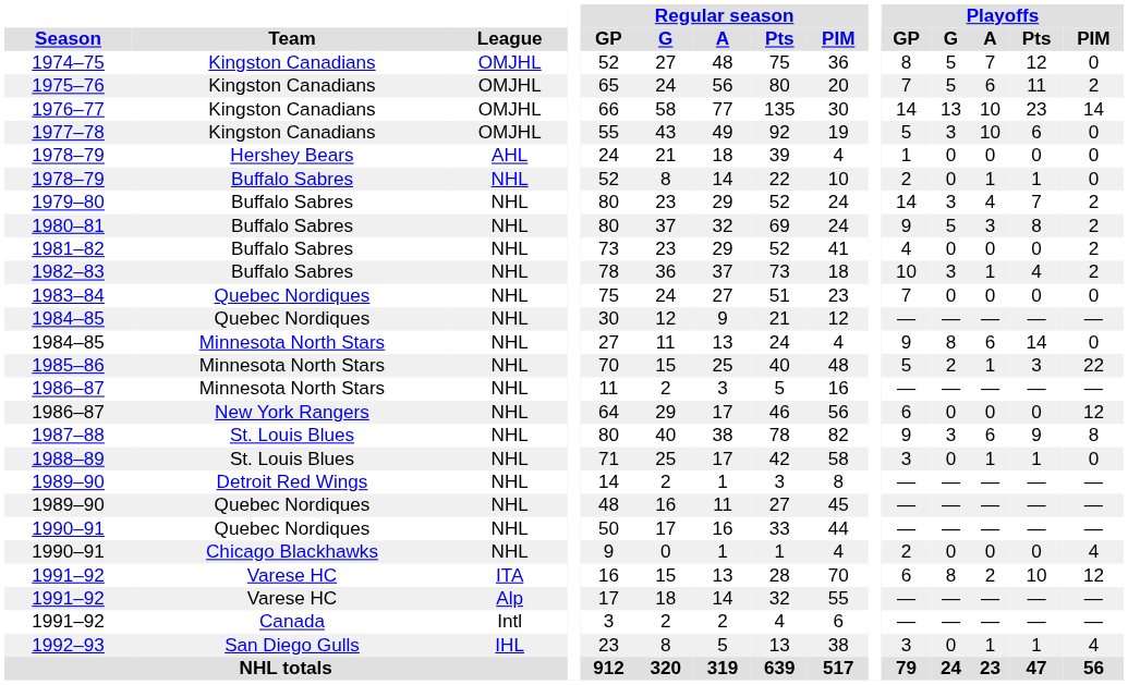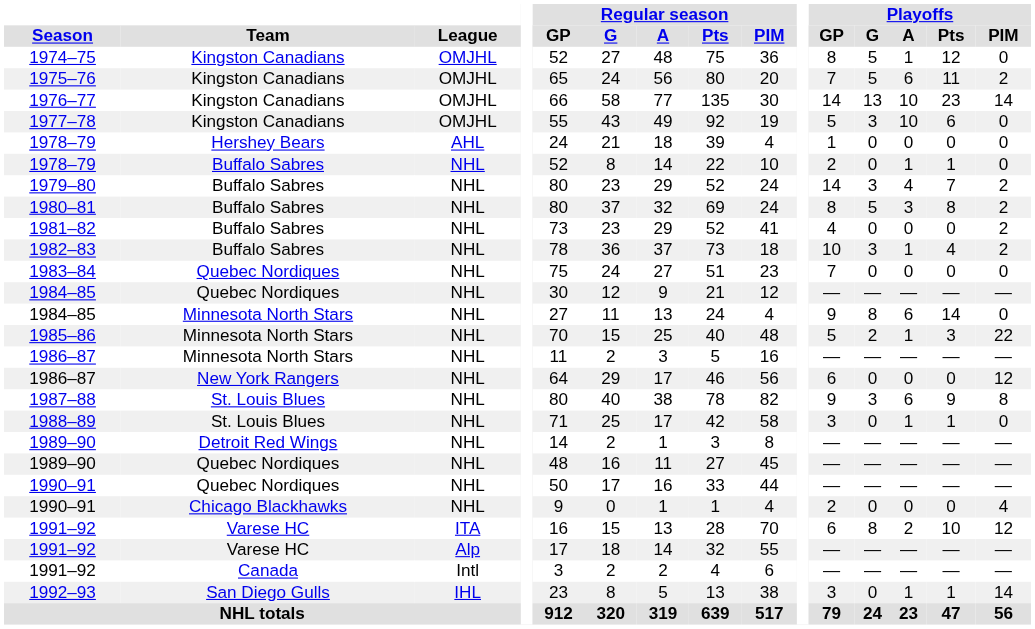 <table border="0" cellpadding="1" cellspacing="0" style="text-align:center; width:60em">
 <tr bgcolor="#e0e0e0">
 <th colspan="3" bgcolor="#ffffff"> </th>
 <th rowspan="99" bgcolor="#ffffff"> </th>
 <th colspan="5"><a href='#'>Regular season</a></th>
 <th rowspan="99" bgcolor="#ffffff"> </th>
 <th colspan="5"><a href='#'>Playoffs</a></th>
 </tr>
 <tr bgcolor="#e0e0e0">
 <th><a href='#'>Season</a></th>
 <th>Team</th>
 <th>League</th>
 <th>GP</th>
 <th><a href='#'>G</a></th>
 <th><a href='#'>A</a></th>
 <th><a href='#'>Pts</a></th>
 <th><a href='#'>PIM</a></th>
 <th>GP</th>
 <th>G</th>
 <th>A</th>
 <th>Pts</th>
 <th>PIM</th>
 </tr>
 <tr>
 <td><a href='#'>1974–75</a></td>
 <td><a href='#'>Kingston Canadians</a></td>
 <td><a href='#'>OMJHL</a></td>
 <td>52</td>
 <td>27</td>
 <td>48</td>
 <td>75</td>
 <td>36</td>
 <td>8</td>
 <td>5</td>
-<td>7</td>
+<td>1</td>
 <td>12</td>
 <td>0</td>
 </tr>
 <tr bgcolor="#f0f0f0">
 <td><a href='#'>1975–76</a></td>
 <td>Kingston Canadians</td>
 <td>OMJHL</td>
 <td>65</td>
 <td>24</td>
 <td>56</td>
 <td>80</td>
 <td>20</td>
 <td>7</td>
 <td>5</td>
 <td>6</td>
 <td>11</td>
 <td>2</td>
 </tr>
 <tr>
 <td><a href='#'>1976–77</a></td>
 <td>Kingston Canadians</td>
 <td>OMJHL</td>
 <td>66</td>
 <td>58</td>
 <td>77</td>
 <td>135</td>
 <td>30</td>
 <td>14</td>
 <td>13</td>
 <td>10</td>
 <td>23</td>
 <td>14</td>
 </tr>
 <tr bgcolor="#f0f0f0">
 <td><a href='#'>1977–78</a></td>
 <td>Kingston Canadians</td>
 <td>OMJHL</td>
 <td>55</td>
 <td>43</td>
 <td>49</td>
 <td>92</td>
 <td>19</td>
 <td>5</td>
 <td>3</td>
 <td>10</td>
 <td>6</td>
 <td>0</td>
 </tr>
 <tr>
 <td><a href='#'>1978–79</a></td>
 <td><a href='#'>Hershey Bears</a></td>
 <td><a href='#'>AHL</a></td>
 <td>24</td>
 <td>21</td>
 <td>18</td>
 <td>39</td>
 <td>4</td>
 <td>1</td>
 <td>0</td>
 <td>0</td>
 <td>0</td>
 <td>0</td>
 </tr>
 <tr bgcolor="#f0f0f0">
 <td><a href='#'>1978–79</a></td>
 <td><a href='#'>Buffalo Sabres</a></td>
 <td><a href='#'>NHL</a></td>
 <td>52</td>
 <td>8</td>
 <td>14</td>
 <td>22</td>
 <td>10</td>
 <td>2</td>
 <td>0</td>
 <td>1</td>
 <td>1</td>
 <td>0</td>
 </tr>
 <tr>
 <td><a href='#'>1979–80</a></td>
 <td>Buffalo Sabres</td>
 <td>NHL</td>
 <td>80</td>
 <td>23</td>
 <td>29</td>
 <td>52</td>
 <td>24</td>
 <td>14</td>
 <td>3</td>
 <td>4</td>
 <td>7</td>
 <td>2</td>
 </tr>
 <tr bgcolor="#f0f0f0">
 <td><a href='#'>1980–81</a></td>
 <td>Buffalo Sabres</td>
 <td>NHL</td>
 <td>80</td>
 <td>37</td>
 <td>32</td>
 <td>69</td>
 <td>24</td>
-<td>9</td>
+<td>8</td>
 <td>5</td>
 <td>3</td>
 <td>8</td>
 <td>2</td>
 </tr>
 <tr>
 <td><a href='#'>1981–82</a></td>
 <td>Buffalo Sabres</td>
 <td>NHL</td>
 <td>73</td>
 <td>23</td>
 <td>29</td>
 <td>52</td>
 <td>41</td>
 <td>4</td>
 <td>0</td>
 <td>0</td>
 <td>0</td>
 <td>2</td>
 </tr>
 <tr bgcolor="#f0f0f0">
 <td><a href='#'>1982–83</a></td>
 <td>Buffalo Sabres</td>
 <td>NHL</td>
 <td>78</td>
 <td>36</td>
 <td>37</td>
 <td>73</td>
 <td>18</td>
 <td>10</td>
 <td>3</td>
 <td>1</td>
 <td>4</td>
 <td>2</td>
 </tr>
 <tr>
 <td><a href='#'>1983–84</a></td>
 <td><a href='#'>Quebec Nordiques</a></td>
 <td>NHL</td>
 <td>75</td>
 <td>24</td>
 <td>27</td>
 <td>51</td>
 <td>23</td>
 <td>7</td>
 <td>0</td>
 <td>0</td>
 <td>0</td>
 <td>0</td>
 </tr>
 <tr bgcolor="#f0f0f0">
 <td><a href='#'>1984–85</a></td>
 <td>Quebec Nordiques</td>
 <td>NHL</td>
 <td>30</td>
 <td>12</td>
 <td>9</td>
 <td>21</td>
 <td>12</td>
 <td>—</td>
 <td>—</td>
 <td>—</td>
 <td>—</td>
 <td>—</td>
 </tr>
 <tr>
 <td>1984–85</td>
 <td><a href='#'>Minnesota North Stars</a></td>
 <td>NHL</td>
 <td>27</td>
 <td>11</td>
 <td>13</td>
 <td>24</td>
 <td>4</td>
 <td>9</td>
 <td>8</td>
 <td>6</td>
 <td>14</td>
 <td>0</td>
 </tr>
 <tr bgcolor="#f0f0f0">
 <td><a href='#'>1985–86</a></td>
 <td>Minnesota North Stars</td>
 <td>NHL</td>
 <td>70</td>
 <td>15</td>
 <td>25</td>
 <td>40</td>
 <td>48</td>
 <td>5</td>
 <td>2</td>
 <td>1</td>
 <td>3</td>
 <td>22</td>
 </tr>
 <tr>
 <td><a href='#'>1986–87</a></td>
 <td>Minnesota North Stars</td>
 <td>NHL</td>
 <td>11</td>
 <td>2</td>
 <td>3</td>
 <td>5</td>
 <td>16</td>
 <td>—</td>
 <td>—</td>
 <td>—</td>
 <td>—</td>
 <td>—</td>
 </tr>
 <tr bgcolor="#f0f0f0">
 <td>1986–87</td>
 <td><a href='#'>New York Rangers</a></td>
 <td>NHL</td>
 <td>64</td>
 <td>29</td>
 <td>17</td>
 <td>46</td>
 <td>56</td>
 <td>6</td>
 <td>0</td>
 <td>0</td>
 <td>0</td>
 <td>12</td>
 </tr>
 <tr>
 <td><a href='#'>1987–88</a></td>
 <td><a href='#'>St. Louis Blues</a></td>
 <td>NHL</td>
 <td>80</td>
 <td>40</td>
 <td>38</td>
 <td>78</td>
 <td>82</td>
 <td>9</td>
 <td>3</td>
 <td>6</td>
 <td>9</td>
 <td>8</td>
 </tr>
 <tr bgcolor="#f0f0f0">
 <td><a href='#'>1988–89</a></td>
 <td>St. Louis Blues</td>
 <td>NHL</td>
 <td>71</td>
 <td>25</td>
 <td>17</td>
 <td>42</td>
 <td>58</td>
 <td>3</td>
 <td>0</td>
 <td>1</td>
 <td>1</td>
 <td>0</td>
 </tr>
 <tr>
 <td><a href='#'>1989–90</a></td>
 <td><a href='#'>Detroit Red Wings</a></td>
 <td>NHL</td>
 <td>14</td>
 <td>2</td>
 <td>1</td>
 <td>3</td>
 <td>8</td>
 <td>—</td>
 <td>—</td>
 <td>—</td>
 <td>—</td>
 <td>—</td>
 </tr>
 <tr bgcolor="#f0f0f0">
 <td>1989–90</td>
 <td>Quebec Nordiques</td>
 <td>NHL</td>
 <td>48</td>
 <td>16</td>
 <td>11</td>
 <td>27</td>
 <td>45</td>
 <td>—</td>
 <td>—</td>
 <td>—</td>
 <td>—</td>
 <td>—</td>
 </tr>
 <tr>
 <td><a href='#'>1990–91</a></td>
 <td>Quebec Nordiques</td>
 <td>NHL</td>
 <td>50</td>
 <td>17</td>
 <td>16</td>
 <td>33</td>
 <td>44</td>
 <td>—</td>
 <td>—</td>
 <td>—</td>
 <td>—</td>
 <td>—</td>
 </tr>
 <tr bgcolor="#f0f0f0">
 <td>1990–91</td>
 <td><a href='#'>Chicago Blackhawks</a></td>
 <td>NHL</td>
 <td>9</td>
 <td>0</td>
 <td>1</td>
 <td>1</td>
 <td>4</td>
 <td>2</td>
 <td>0</td>
 <td>0</td>
 <td>0</td>
 <td>4</td>
 </tr>
 <tr>
 <td><a href='#'>1991–92</a></td>
 <td><a href='#'>Varese HC</a></td>
 <td><a href='#'>ITA</a></td>
 <td>16</td>
 <td>15</td>
 <td>13</td>
 <td>28</td>
 <td>70</td>
 <td>6</td>
 <td>8</td>
 <td>2</td>
 <td>10</td>
 <td>12</td>
 </tr>
 <tr bgcolor="#f0f0f0">
 <td><a href='#'>1991–92</a></td>
 <td>Varese HC</td>
 <td><a href='#'>Alp</a></td>
 <td>17</td>
 <td>18</td>
 <td>14</td>
 <td>32</td>
 <td>55</td>
 <td>—</td>
 <td>—</td>
 <td>—</td>
 <td>—</td>
 <td>—</td>
 </tr>
 <tr>
 <td>1991–92</td>
 <td><a href='#'>Canada</a></td>
 <td>Intl</td>
 <td>3</td>
 <td>2</td>
 <td>2</td>
 <td>4</td>
 <td>6</td>
 <td>—</td>
 <td>—</td>
 <td>—</td>
 <td>—</td>
 <td>—</td>
 </tr>
 <tr bgcolor="#f0f0f0">
 <td><a href='#'>1992–93</a></td>
 <td><a href='#'>San Diego Gulls</a></td>
 <td><a href='#'>IHL</a></td>
 <td>23</td>
 <td>8</td>
 <td>5</td>
 <td>13</td>
 <td>38</td>
 <td>3</td>
 <td>0</td>
 <td>1</td>
 <td>1</td>
-<td>4</td>
+<td>14</td>
 </tr>
 <tr bgcolor="#e0e0e0">
 <th colspan="3">NHL totals</th>
 <th>912</th>
 <th>320</th>
 <th>319</th>
 <th>639</th>
 <th>517</th>
 <th>79</th>
 <th>24</th>
 <th>23</th>
 <th>47</th>
 <th>56</th>
 </tr>
 </table>
